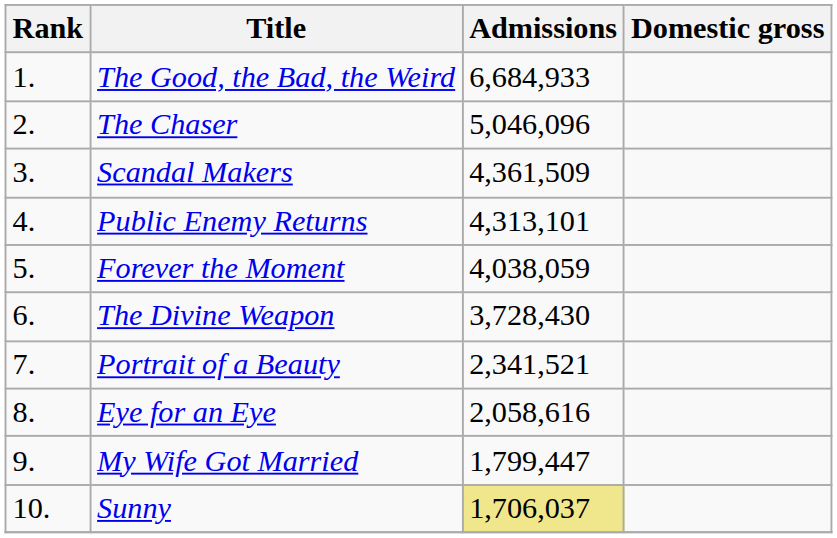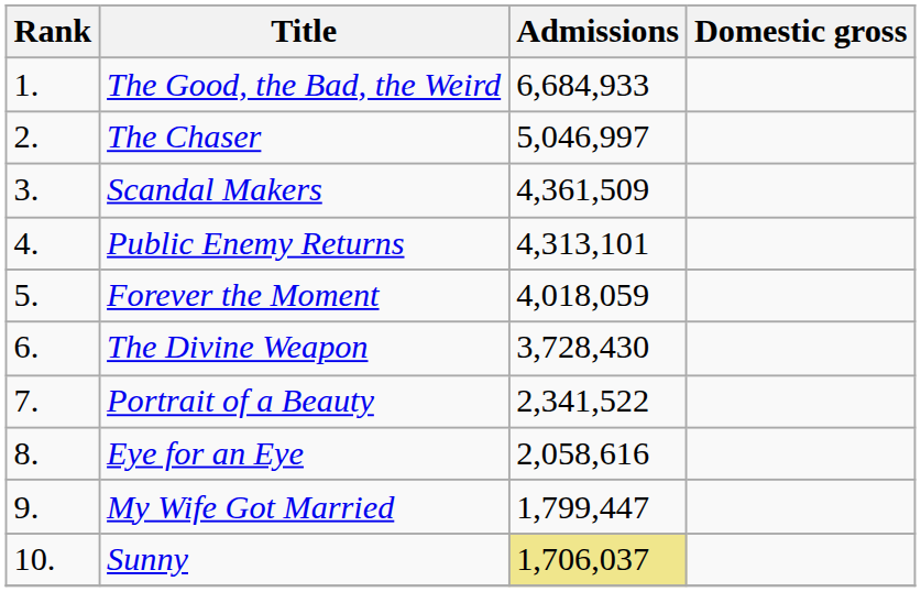 <table class="wikitable sortable" style="margin:auto; margin:auto;">
 <tr>
 <th>Rank</th>
 <th>Title</th>
 <th>Admissions</th>
 <th>Domestic gross</th>
 </tr>
 <tr>
 <td>1.</td>
 <td><em><a href='#'>The Good, the Bad, the Weird</a></em></td>
 <td>6,684,933</td>
 <td></td>
 </tr>
 <tr>
 <td>2.</td>
 <td><em><a href='#'>The Chaser</a></em></td>
-<td>5,046,096</td>
+<td>5,046,997</td>
 <td></td>
 </tr>
 <tr>
 <td>3.</td>
 <td><em><a href='#'>Scandal Makers</a></em></td>
 <td>4,361,509</td>
 <td></td>
 </tr>
 <tr>
 <td>4.</td>
 <td><em><a href='#'>Public Enemy Returns</a></em></td>
 <td>4,313,101</td>
 <td></td>
 </tr>
 <tr>
 <td>5.</td>
 <td><em><a href='#'>Forever the Moment</a></em></td>
-<td>4,038,059</td>
+<td>4,018,059</td>
 <td></td>
 </tr>
 <tr>
 <td>6.</td>
 <td><em><a href='#'>The Divine Weapon</a></em></td>
 <td>3,728,430</td>
 <td></td>
 </tr>
 <tr>
 <td>7.</td>
 <td><em><a href='#'>Portrait of a Beauty</a></em></td>
-<td>2,341,521</td>
+<td>2,341,522</td>
 <td></td>
 </tr>
 <tr>
 <td>8.</td>
 <td><em><a href='#'>Eye for an Eye</a></em></td>
 <td>2,058,616</td>
 <td></td>
 </tr>
 <tr>
 <td>9.</td>
 <td><em><a href='#'>My Wife Got Married</a></em></td>
 <td>1,799,447</td>
 <td></td>
 </tr>
 <tr>
 <td>10.</td>
 <td><em><a href='#'>Sunny</a></em></td>
 <td style="background: khaki;">1,706,037</td>
 <td></td>
 </tr>
 <tr>
 </tr>
 </table>
